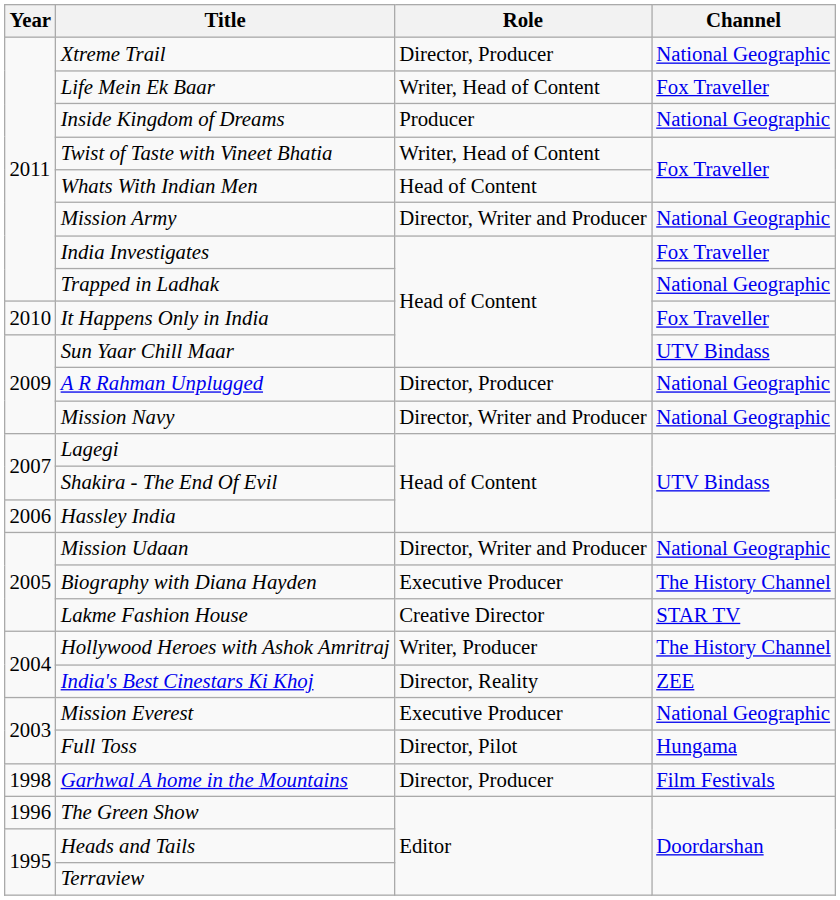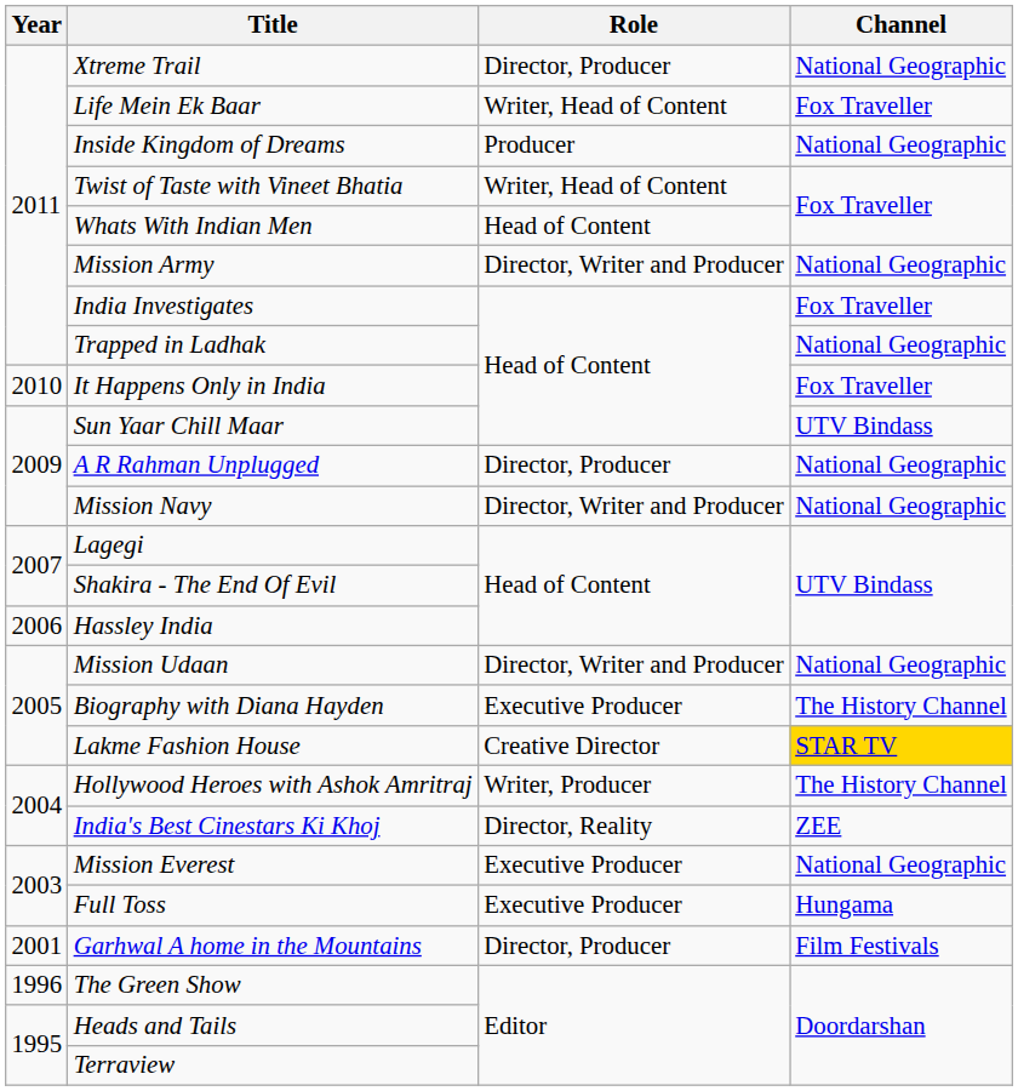 <table class="wikitable">
 <tr>
 <th>Year</th>
 <th>Title</th>
 <th>Role</th>
 <th>Channel</th>
 </tr>
 <tr>
 <td rowspan="8">2011</td>
 <td><em>Xtreme Trail</em></td>
 <td>Director, Producer</td>
 <td><a href='#'>National Geographic</a></td>
 </tr>
 <tr>
 <td><em>Life Mein Ek Baar</em></td>
 <td>Writer, Head of Content</td>
 <td><a href='#'>Fox Traveller</a></td>
 </tr>
 <tr>
 <td><em>Inside Kingdom of Dreams</em></td>
 <td>Producer</td>
 <td><a href='#'>National Geographic</a></td>
 </tr>
 <tr>
 <td><em>Twist of Taste with Vineet Bhatia</em></td>
 <td>Writer, Head of Content</td>
 <td rowspan="2"><a href='#'>Fox Traveller</a></td>
 </tr>
 <tr>
 <td><em>Whats With Indian Men</em></td>
 <td>Head of Content</td>
 </tr>
 <tr>
 <td><em>Mission Army</em></td>
 <td>Director, Writer and Producer</td>
 <td><a href='#'>National Geographic</a></td>
 </tr>
 <tr>
 <td><em>India Investigates</em></td>
 <td rowspan="4">Head of Content</td>
 <td><a href='#'>Fox Traveller</a></td>
 </tr>
 <tr>
 <td><em>Trapped in Ladhak</em></td>
 <td><a href='#'>National Geographic</a></td>
 </tr>
 <tr>
 <td>2010</td>
 <td><em>It Happens Only in India</em></td>
 <td><a href='#'>Fox Traveller</a></td>
 </tr>
 <tr>
 <td rowspan="3">2009</td>
 <td><em>Sun Yaar Chill Maar</em></td>
 <td><a href='#'>UTV Bindass</a></td>
 </tr>
 <tr>
 <td><em><a href='#'>A R Rahman Unplugged</a></em></td>
 <td>Director, Producer</td>
 <td><a href='#'>National Geographic</a></td>
 </tr>
 <tr>
 <td><em>Mission Navy</em></td>
 <td>Director, Writer and Producer</td>
 <td><a href='#'>National Geographic</a></td>
 </tr>
 <tr>
 <td rowspan="2">2007</td>
 <td><em>Lagegi</em></td>
 <td rowspan="3">Head of Content</td>
 <td rowspan="3"><a href='#'>UTV Bindass</a></td>
 </tr>
 <tr>
 <td><em>Shakira - The End Of Evil</em></td>
 </tr>
 <tr>
 <td>2006</td>
 <td><em>Hassley India</em></td>
 </tr>
 <tr>
 <td rowspan="3">2005</td>
 <td><em>Mission Udaan</em></td>
 <td>Director, Writer and Producer</td>
 <td><a href='#'>National Geographic</a></td>
 </tr>
 <tr>
 <td><em>Biography with Diana Hayden</em></td>
 <td>Executive Producer</td>
 <td><a href='#'>The History Channel</a></td>
 </tr>
 <tr>
 <td><em>Lakme Fashion House</em></td>
 <td>Creative Director</td>
-<td><a href='#'>STAR TV</a></td>
+<td style="background: gold;"><a href='#'>STAR TV</a></td>
 </tr>
 <tr>
 <td rowspan="2">2004</td>
 <td><em>Hollywood Heroes with Ashok Amritraj</em></td>
 <td>Writer, Producer</td>
 <td><a href='#'>The History Channel</a></td>
 </tr>
 <tr>
 <td><em><a href='#'>India's Best Cinestars Ki Khoj</a></em></td>
 <td>Director, Reality</td>
 <td><a href='#'>ZEE</a></td>
 </tr>
 <tr>
 <td rowspan="2">2003</td>
 <td><em>Mission Everest</em></td>
 <td>Executive Producer</td>
 <td><a href='#'>National Geographic</a></td>
 </tr>
 <tr>
 <td><em>Full Toss</em></td>
-<td>Director, Pilot</td>
+<td>Executive Producer</td>
 <td><a href='#'>Hungama</a></td>
 </tr>
 <tr>
-<td>1998</td>
+<td>2001</td>
 <td><em><a href='#'>Garhwal A home in the Mountains</a></em></td>
 <td>Director, Producer</td>
 <td><a href='#'>Film Festivals</a></td>
 </tr>
 <tr>
 <td>1996</td>
 <td><em>The Green Show</em></td>
 <td rowspan="3">Editor</td>
 <td rowspan="3"><a href='#'>Doordarshan</a></td>
 </tr>
 <tr>
 <td rowspan="2">1995</td>
 <td><em>Heads and Tails</em></td>
 </tr>
 <tr>
 <td><em>Terraview</em></td>
 </tr>
 </table>
